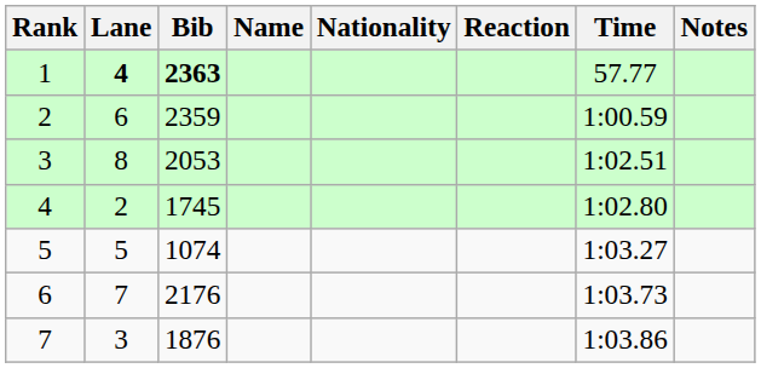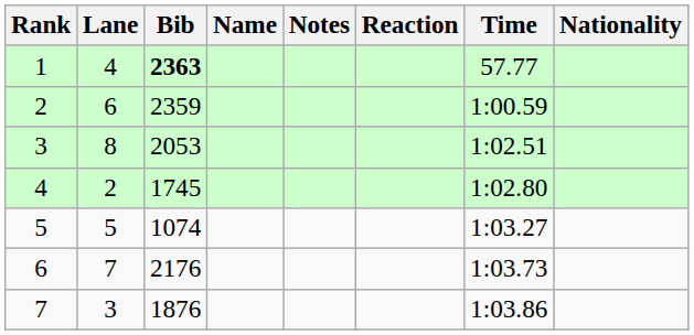 <table class="wikitable sortable" style="text-align:center">
 <tr>
 <th>Rank</th>
 <th>Lane</th>
 <th>Bib</th>
 <th>Name</th>
-<th>Nationality</th>
+<th>Notes</th>
 <th>Reaction</th>
 <th>Time</th>
-<th>Notes</th>
+<th>Nationality</th>
 </tr>
 <tr bgcolor=ccffcc>
 <td>1</td>
-<td><strong>4</strong></td>
+<td>4</td>
 <td><strong>2363</strong></td>
 <td align=left></td>
-<td align=left></td>
+<td><strong></strong></td>
 <td></td>
 <td>57.77</td>
-<td><strong></strong></td>
+<td align=left></td>
 </tr>
 <tr bgcolor=ccffcc>
 <td>2</td>
 <td>6</td>
 <td>2359</td>
 <td align=left></td>
-<td align=left></td>
+<td><strong></strong></td>
 <td></td>
 <td>1:00.59</td>
-<td><strong></strong></td>
+<td align=left></td>
 </tr>
 <tr bgcolor=ccffcc>
 <td>3</td>
 <td>8</td>
 <td>2053</td>
 <td align=left></td>
-<td align=left></td>
+<td><strong></strong></td>
 <td></td>
 <td>1:02.51</td>
-<td><strong></strong></td>
+<td align=left></td>
 </tr>
 <tr bgcolor=ccffcc>
 <td>4</td>
 <td>2</td>
 <td>1745</td>
 <td align=left></td>
-<td align=left></td>
+<td><strong></strong></td>
 <td></td>
 <td>1:02.80</td>
-<td><strong></strong></td>
+<td align=left></td>
 </tr>
 <tr>
 <td>5</td>
 <td>5</td>
 <td>1074</td>
 <td align=left></td>
-<td align=left></td>
+<td></td>
 <td></td>
 <td>1:03.27</td>
-<td></td>
+<td align=left></td>
 </tr>
 <tr>
 <td>6</td>
 <td>7</td>
 <td>2176</td>
 <td align=left></td>
-<td align=left></td>
+<td></td>
 <td></td>
 <td>1:03.73</td>
-<td></td>
+<td align=left></td>
 </tr>
 <tr>
 <td>7</td>
 <td>3</td>
 <td>1876</td>
 <td align=left></td>
-<td align=left></td>
+<td></td>
 <td></td>
 <td>1:03.86</td>
-<td></td>
+<td align=left></td>
 </tr>
 </table>
